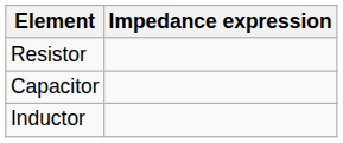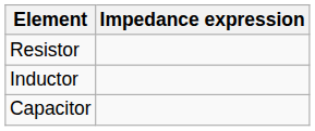 <table class="wikitable" style="margin-left:3em;">
 <tr>
 <th>Element</th>
 <th>Impedance expression</th>
 </tr>
 <tr>
 <td>Resistor</td>
 <td></td>
 </tr>
 <tr>
+<td>Inductor</td>
+<td></td>
+</tr>
+<tr>
 <td>Capacitor</td>
 <td></td>
 </tr>
-<tr>
-<td>Inductor</td>
-<td></td>
-</tr>
 </table>
